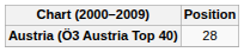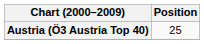 <table class="wikitable sortable plainrowheaders" style="text-align:center">
 <tr>
 <th scope="col">Chart (2000–2009)</th>
 <th scope="col">Position</th>
 </tr>
 <tr>
 <th scope="row">Austria (Ö3 Austria Top 40)</th>
-<td style="text-align:center;">28</td>
+<td style="text-align:center;">25</td>
 </tr>
 <tr>
 </tr>
 </table>
